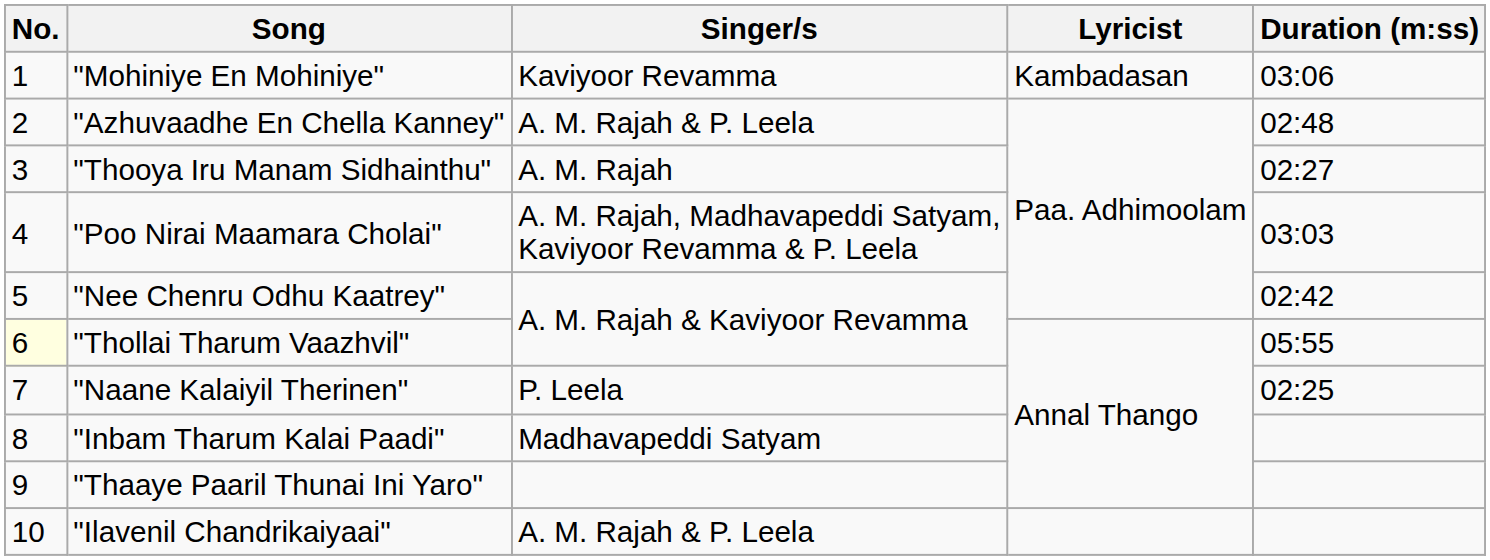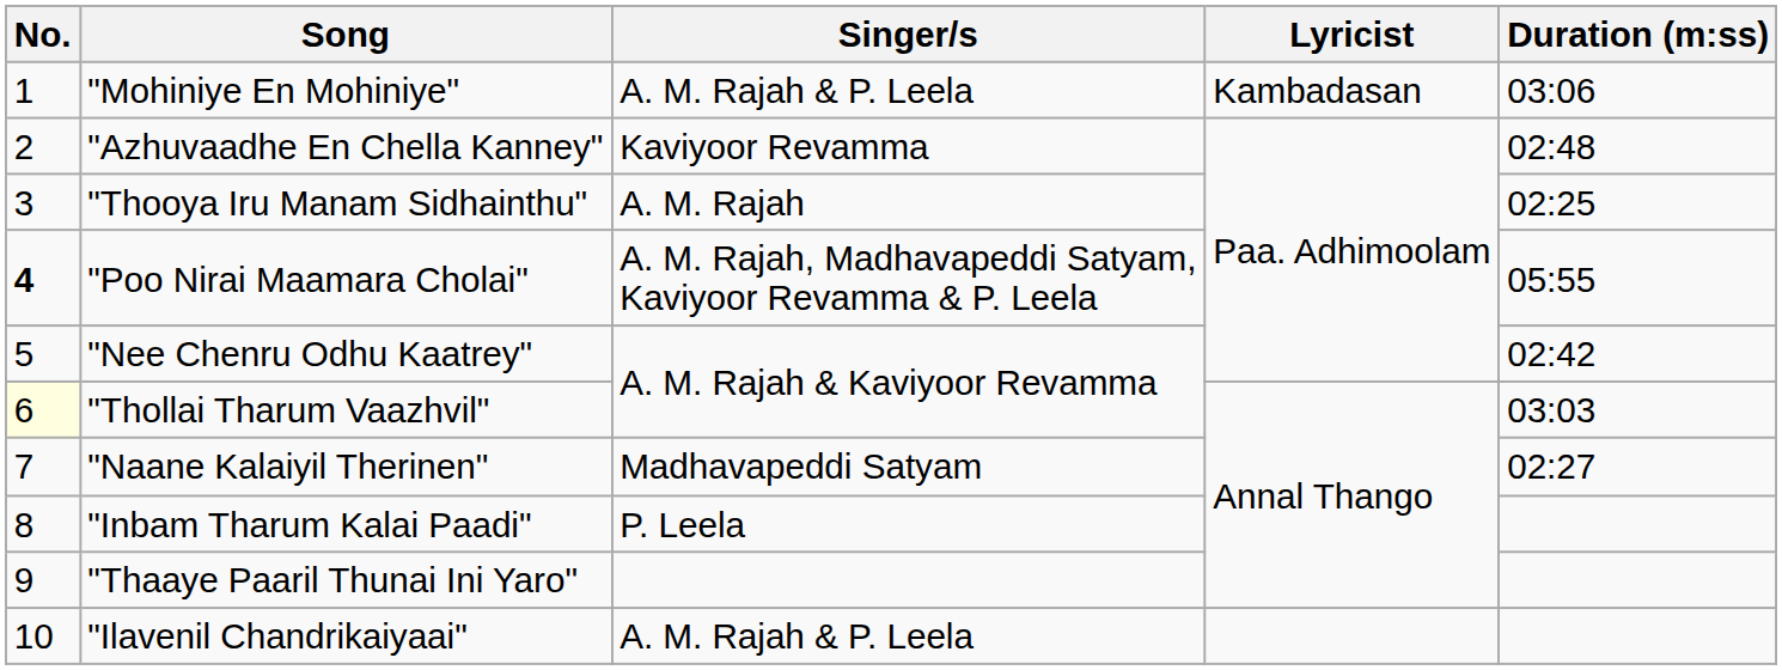 <table class="wikitable" style="font-size:95%;">
 <tr>
 <th>No.</th>
 <th>Song</th>
 <th>Singer/s</th>
 <th>Lyricist</th>
 <th>Duration (m:ss)</th>
 </tr>
 <tr>
 <td>1</td>
 <td>"Mohiniye En Mohiniye"</td>
-<td>Kaviyoor Revamma</td>
+<td>A. M. Rajah & P. Leela</td>
 <td>Kambadasan</td>
 <td>03:06</td>
 </tr>
 <tr>
 <td>2</td>
 <td>"Azhuvaadhe En Chella Kanney"</td>
-<td>A. M. Rajah & P. Leela</td>
+<td>Kaviyoor Revamma</td>
 <td rowspan=4>Paa. Adhimoolam</td>
 <td>02:48</td>
 </tr>
 <tr>
 <td>3</td>
 <td>"Thooya Iru Manam Sidhainthu"</td>
 <td>A. M. Rajah</td>
-<td>02:27</td>
+<td>02:25</td>
 </tr>
 <tr>
-<td>4</td>
+<td><strong>4</strong></td>
 <td>"Poo Nirai Maamara Cholai"</td>
 <td>A. M. Rajah, Madhavapeddi Satyam,<br>Kaviyoor Revamma & P. Leela</td>
-<td>03:03</td>
+<td>05:55</td>
 </tr>
 <tr>
 <td>5</td>
 <td>"Nee Chenru Odhu Kaatrey"</td>
 <td rowspan=2>A. M. Rajah & Kaviyoor Revamma</td>
 <td>02:42</td>
 </tr>
 <tr>
 <td style="background: lightyellow;">6</td>
 <td>"Thollai Tharum Vaazhvil"</td>
 <td rowspan=4>Annal Thango</td>
-<td>05:55</td>
+<td>03:03</td>
 </tr>
 <tr>
 <td>7</td>
 <td>"Naane Kalaiyil Therinen"</td>
-<td>P. Leela</td>
-<td>02:25</td>
+<td>Madhavapeddi Satyam</td>
+<td>02:27</td>
 </tr>
 <tr>
 <td>8</td>
 <td>"Inbam Tharum Kalai Paadi"</td>
-<td>Madhavapeddi Satyam</td>
+<td>P. Leela</td>
 <td></td>
 </tr>
 <tr>
 <td>9</td>
 <td>"Thaaye Paaril Thunai Ini Yaro"</td>
 <td></td>
 <td></td>
 </tr>
 <tr>
 <td>10</td>
 <td>"Ilavenil Chandrikaiyaai"</td>
 <td>A. M. Rajah & P. Leela</td>
 <td></td>
 <td></td>
 </tr>
 </table>
